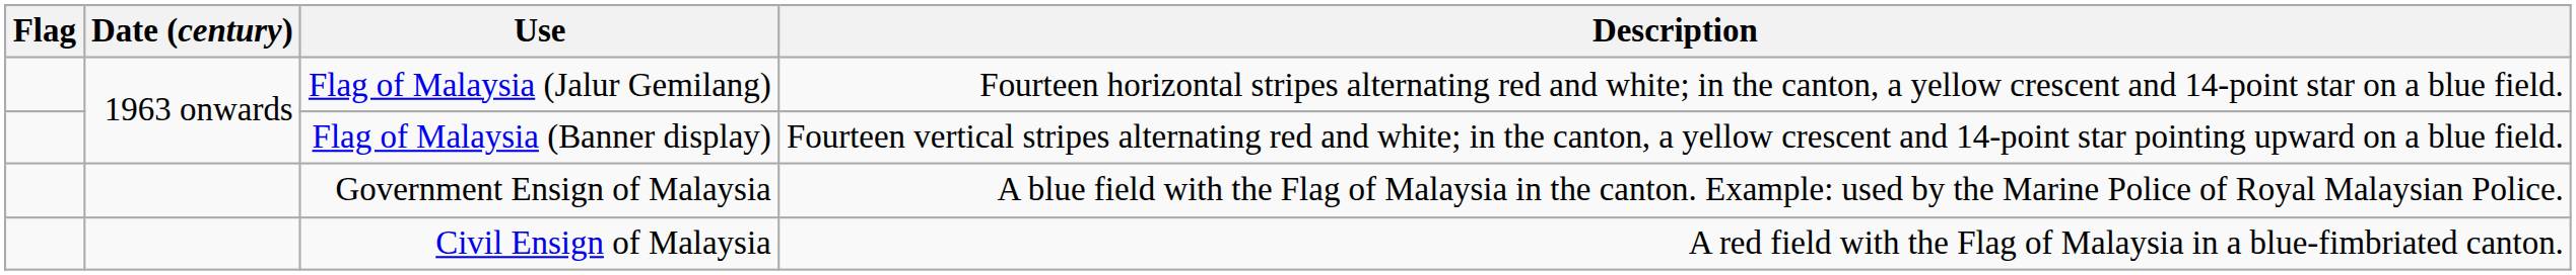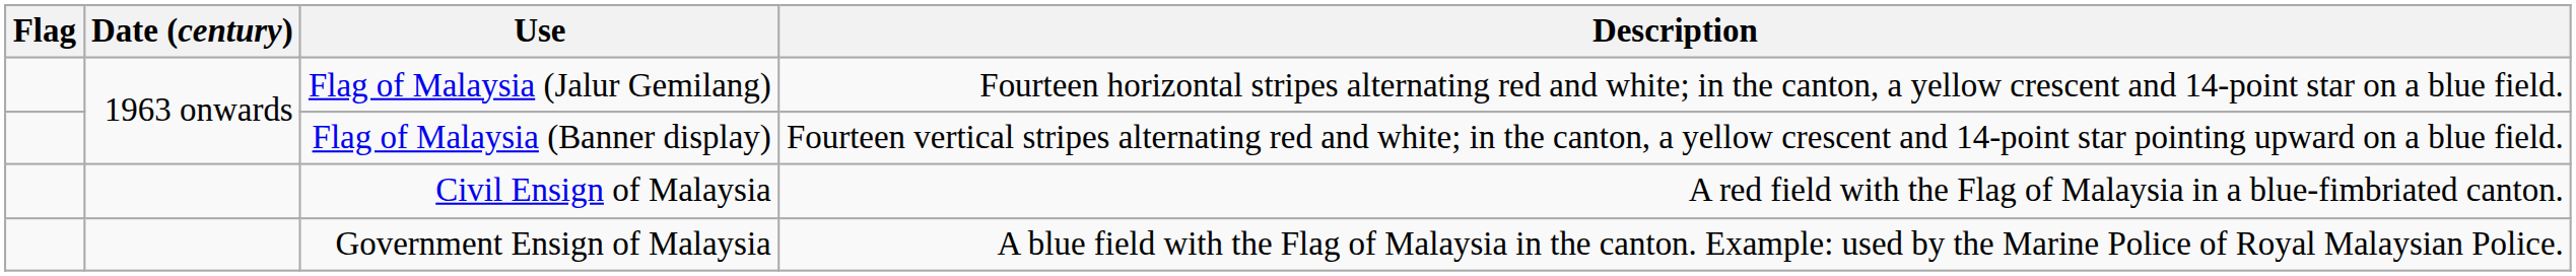 <table class="wikitable sortable" style="text-align:right">
 <tr bgcolor="#efefef">
 <th>Flag</th>
 <th>Date (<em>century</em>)</th>
 <th>Use</th>
 <th>Description</th>
 </tr>
 <tr>
 <td></td>
 <td rowspan="2">1963 onwards</td>
 <td>    <a href='#'>Flag of Malaysia</a> (Jalur Gemilang)</td>
 <td>Fourteen horizontal stripes alternating red and white; in the canton, a yellow crescent and 14-point star on a blue field.</td>
 </tr>
 <tr>
 <td></td>
 <td><a href='#'>Flag of Malaysia</a> (Banner display)</td>
 <td>Fourteen vertical stripes alternating red and white; in the canton, a yellow crescent and 14-point star pointing upward on a blue field.</td>
 </tr>
 <tr>
 <td></td>
 <td></td>
-<td>Government Ensign of Malaysia</td>
-<td>A blue field with the Flag of Malaysia in the canton. Example: used by the Marine Police of Royal Malaysian Police.</td>
+<td><a href='#'>Civil Ensign</a> of Malaysia</td>
+<td>A red field with the Flag of Malaysia in a blue-fimbriated canton.</td>
 </tr>
 <tr>
 <td></td>
 <td></td>
-<td><a href='#'>Civil Ensign</a> of Malaysia</td>
-<td>A red field with the Flag of Malaysia in a blue-fimbriated canton.</td>
+<td>Government Ensign of Malaysia</td>
+<td>A blue field with the Flag of Malaysia in the canton. Example: used by the Marine Police of Royal Malaysian Police.</td>
 </tr>
 </table>
